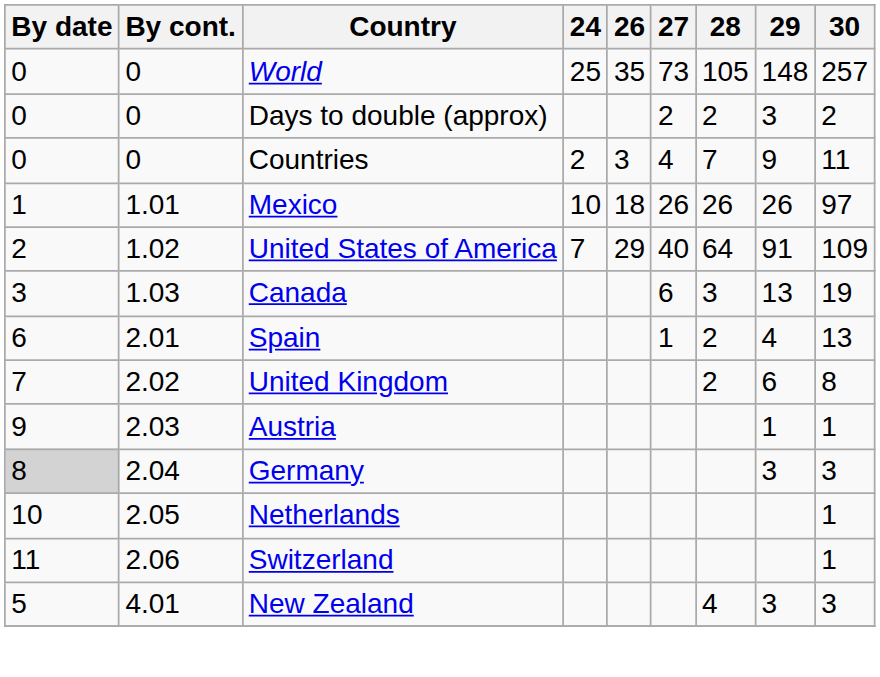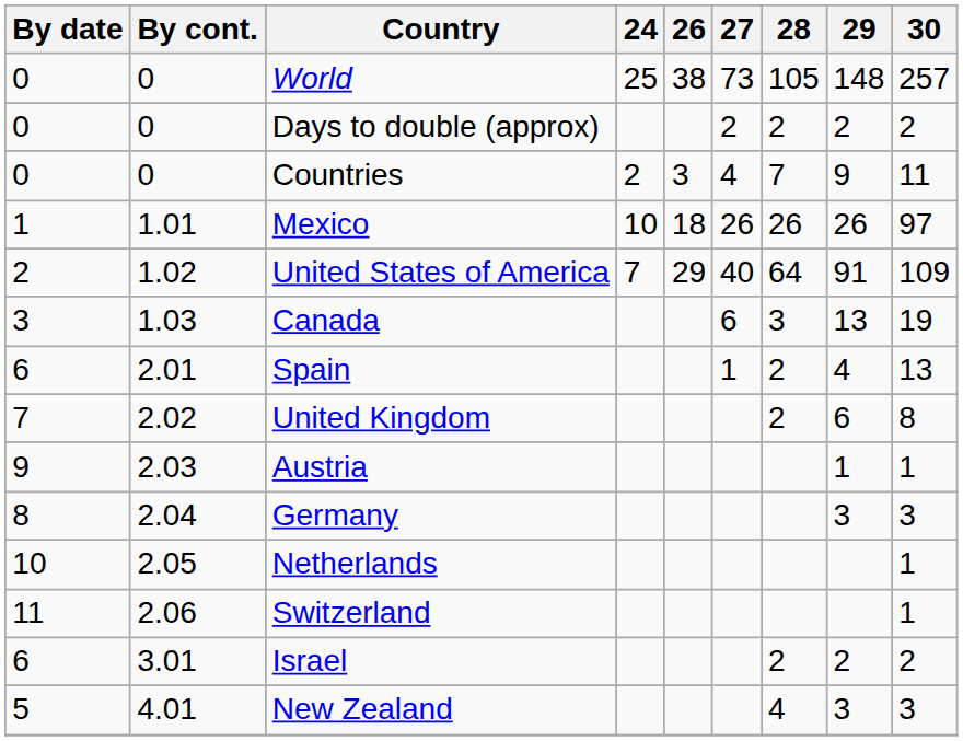 <table class="wikitable sortable" align="center">
 <tr>
 <th>By date</th>
 <th>By cont.</th>
 <th>Country</th>
 <th>24</th>
 <th>26</th>
 <th>27</th>
 <th>28</th>
 <th>29</th>
 <th>30</th>
 </tr>
 <tr>
 <td>0</td>
 <td>0</td>
 <td> <em><a href='#'>World</a></em></td>
 <td>25</td>
-<td>35</td>
+<td>38</td>
 <td>73</td>
 <td>105</td>
 <td>148</td>
 <td>257</td>
 </tr>
 <tr>
 <td>0</td>
 <td>0</td>
 <td>Days to double (approx)</td>
 <td></td>
 <td></td>
 <td>2</td>
 <td>2</td>
-<td>3</td>
+<td>2</td>
 <td>2</td>
 </tr>
 <tr>
 <td>0</td>
 <td>0</td>
 <td>Countries</td>
 <td>2</td>
 <td>3</td>
 <td>4</td>
 <td>7</td>
 <td>9</td>
 <td>11</td>
 </tr>
 <tr>
 <td>1</td>
 <td>1.01</td>
 <td> <a href='#'>Mexico</a></td>
 <td>10</td>
 <td>18</td>
 <td>26</td>
 <td>26</td>
 <td>26</td>
 <td>97</td>
 </tr>
 <tr>
 <td>2</td>
 <td>1.02</td>
 <td> <a href='#'>United States of America</a></td>
 <td>7</td>
 <td>29</td>
 <td>40</td>
 <td>64</td>
 <td>91</td>
 <td>109</td>
 </tr>
 <tr>
 <td>3</td>
 <td>1.03</td>
 <td> <a href='#'>Canada</a></td>
 <td></td>
 <td></td>
 <td>6</td>
 <td>3</td>
 <td>13</td>
 <td>19</td>
 </tr>
 <tr>
 <td>6</td>
 <td>2.01</td>
 <td> <a href='#'>Spain</a></td>
 <td></td>
 <td></td>
 <td>1</td>
 <td>2</td>
 <td>4</td>
 <td>13</td>
 </tr>
 <tr>
 <td>7</td>
 <td>2.02</td>
 <td> <a href='#'>United Kingdom</a></td>
 <td></td>
 <td></td>
 <td></td>
 <td>2</td>
 <td>6</td>
 <td>8</td>
 </tr>
 <tr>
 <td>9</td>
 <td>2.03</td>
 <td> <a href='#'>Austria</a></td>
 <td></td>
 <td></td>
 <td></td>
 <td></td>
 <td>1</td>
 <td>1</td>
 </tr>
 <tr>
-<td style="background: lightgrey;">8</td>
+<td>8</td>
 <td>2.04</td>
 <td> <a href='#'>Germany</a></td>
 <td></td>
 <td></td>
 <td></td>
 <td></td>
 <td>3</td>
 <td>3</td>
 </tr>
 <tr>
 <td>10</td>
 <td>2.05</td>
 <td> <a href='#'>Netherlands</a></td>
 <td></td>
 <td></td>
 <td></td>
 <td></td>
 <td></td>
 <td>1</td>
 </tr>
 <tr>
 <td>11</td>
 <td>2.06</td>
 <td> <a href='#'>Switzerland</a></td>
 <td></td>
 <td></td>
 <td></td>
 <td></td>
 <td></td>
 <td>1</td>
 </tr>
 <tr>
+<td>6</td>
+<td>3.01</td>
+<td> <a href='#'>Israel</a></td>
+<td></td>
+<td></td>
+<td></td>
+<td>2</td>
+<td>2</td>
+<td>2</td>
+</tr>
+<tr>
 <td>5</td>
 <td>4.01</td>
 <td> <a href='#'>New Zealand</a></td>
 <td></td>
 <td></td>
 <td></td>
 <td>4</td>
 <td>3</td>
 <td>3</td>
 </tr>
 <tr>
 </tr>
 </table>
